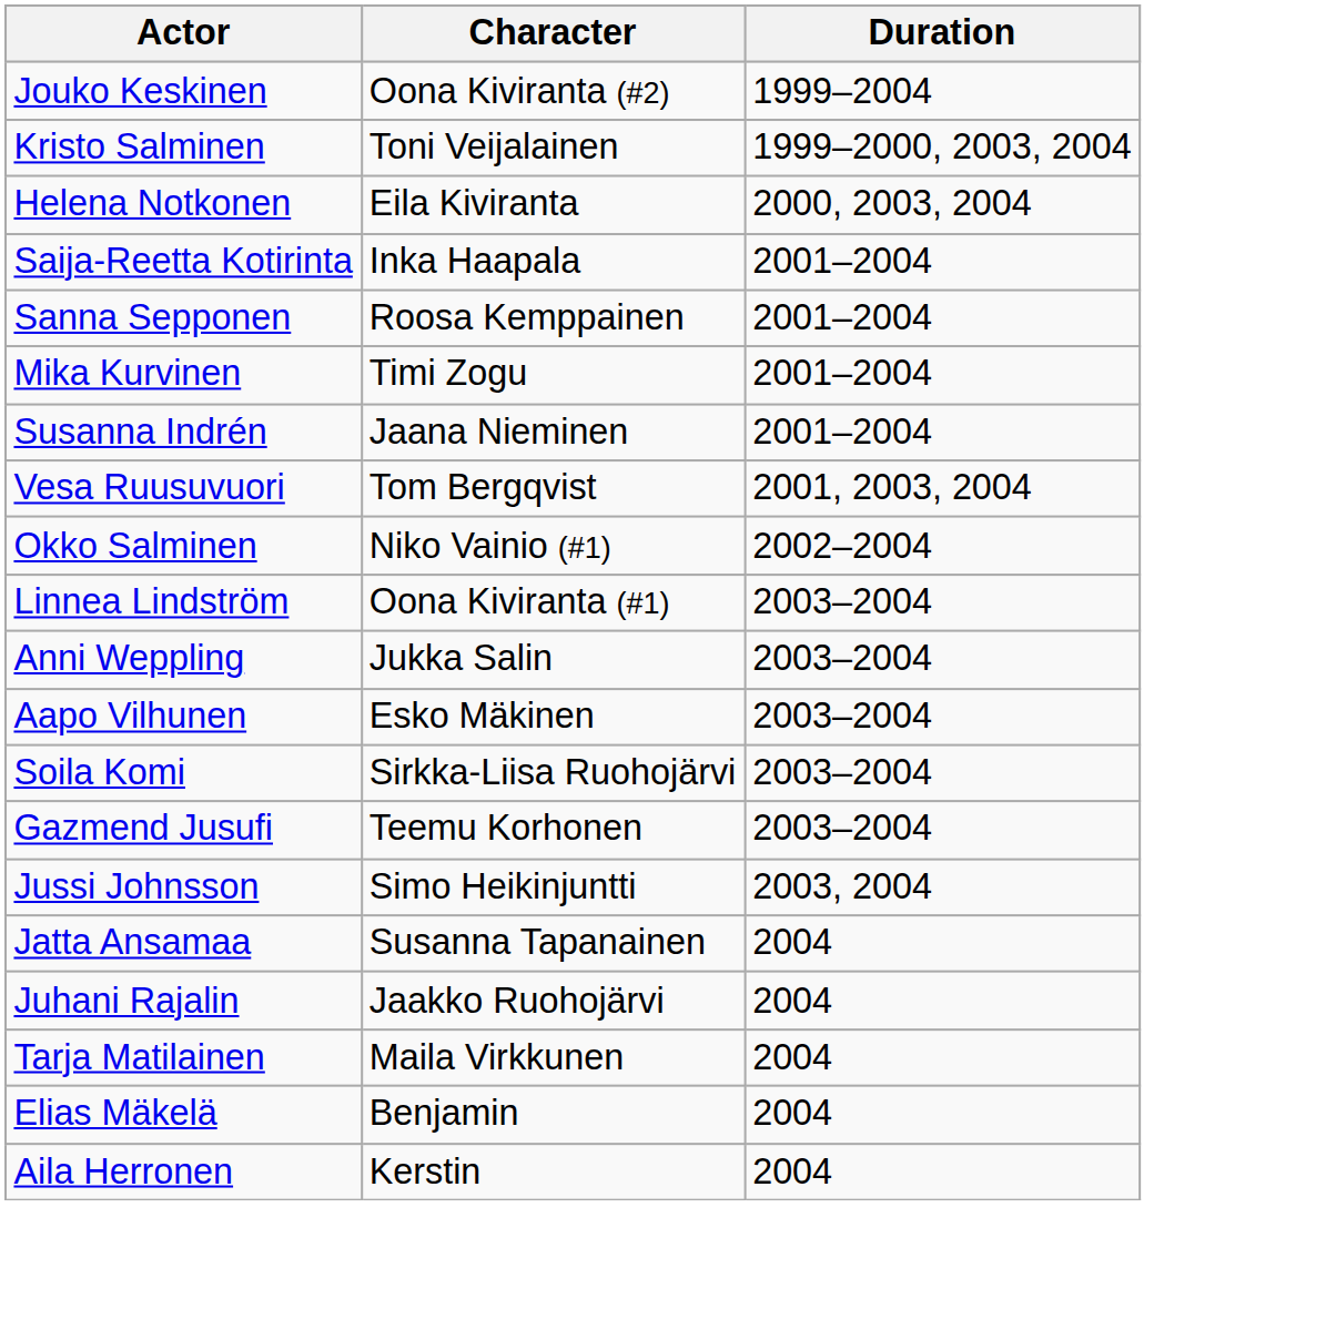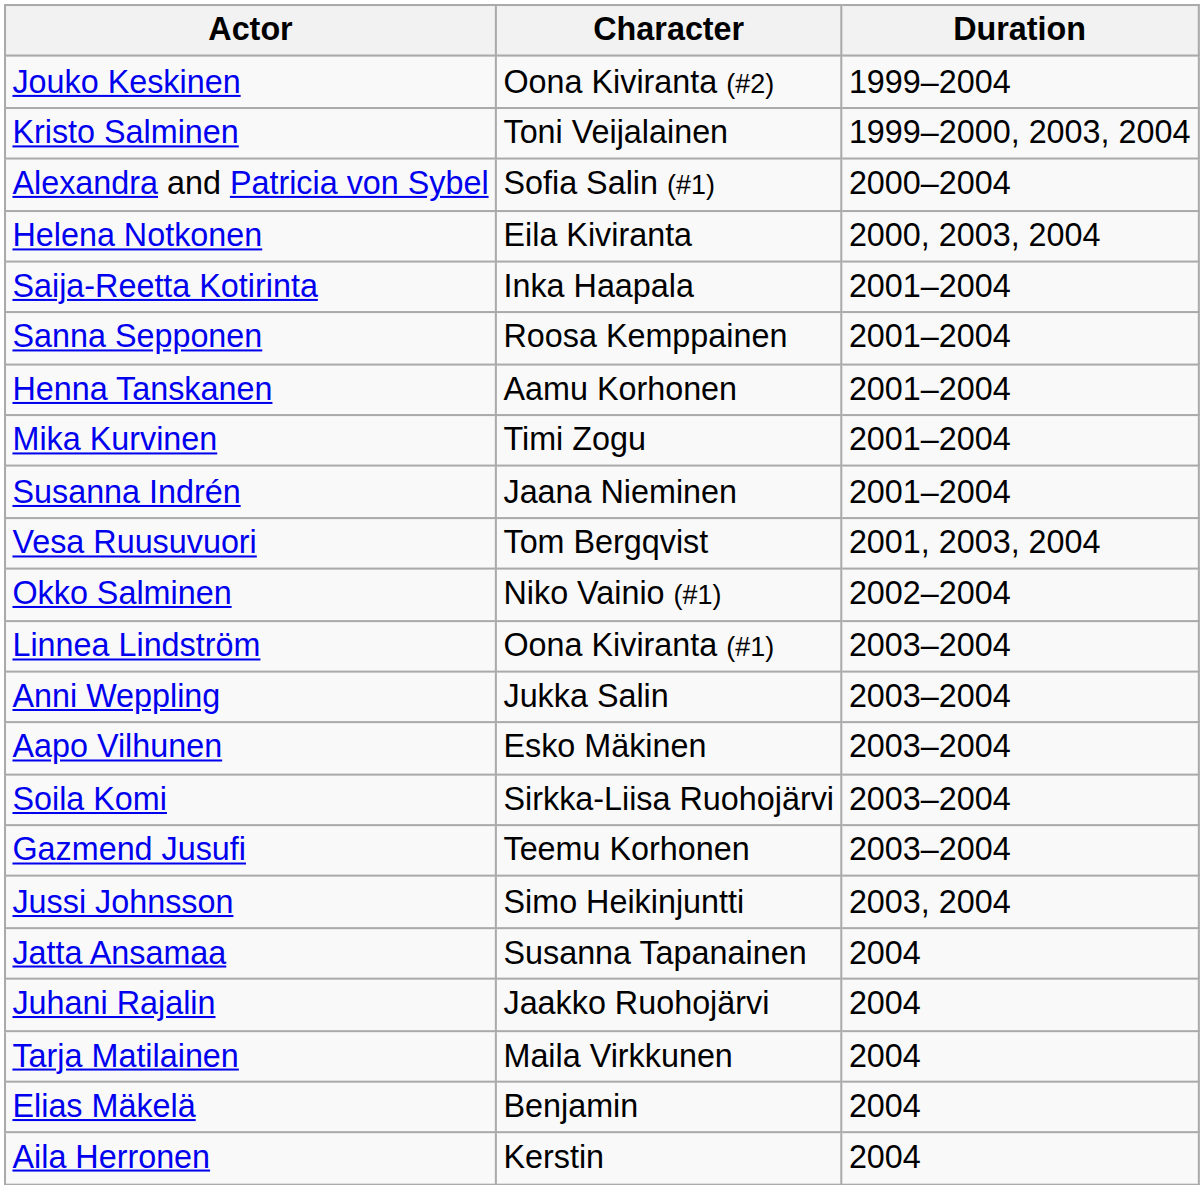 <table class="wikitable" sortable>
 <tr bgcolor="#CCCCCC">
 <th>Actor</th>
 <th>Character</th>
 <th>Duration</th>
 </tr>
 <tr>
 <td><a href='#'>Jouko Keskinen</a></td>
 <td>Oona Kiviranta <small>(#2)</small></td>
 <td>1999–2004</td>
 </tr>
 <tr>
 <td><a href='#'>Kristo Salminen</a></td>
 <td>Toni Veijalainen</td>
 <td>1999–2000, 2003, 2004</td>
 </tr>
 <tr>
+<td><a href='#'>Alexandra</a> and <a href='#'>Patricia von Sybel</a></td>
+<td>Sofia Salin <small>(#1)</small></td>
+<td>2000–2004</td>
+</tr>
+<tr>
 <td><a href='#'>Helena Notkonen</a></td>
 <td>Eila Kiviranta</td>
 <td>2000, 2003, 2004</td>
 </tr>
 <tr>
 <td><a href='#'>Saija-Reetta Kotirinta</a></td>
 <td>Inka Haapala</td>
 <td>2001–2004</td>
 </tr>
 <tr>
 <td><a href='#'>Sanna Sepponen</a></td>
 <td>Roosa Kemppainen</td>
+<td>2001–2004</td>
+</tr>
+<tr>
+<td><a href='#'>Henna Tanskanen</a></td>
+<td>Aamu Korhonen</td>
 <td>2001–2004</td>
 </tr>
 <tr>
 <td><a href='#'>Mika Kurvinen</a></td>
 <td>Timi Zogu</td>
 <td>2001–2004</td>
 </tr>
 <tr>
 <td><a href='#'>Susanna Indrén</a></td>
 <td>Jaana Nieminen</td>
 <td>2001–2004</td>
 </tr>
 <tr>
 <td><a href='#'>Vesa Ruusuvuori</a></td>
 <td>Tom Bergqvist</td>
 <td>2001, 2003, 2004</td>
 </tr>
 <tr>
 <td><a href='#'>Okko Salminen</a></td>
 <td>Niko Vainio <small>(#1)</small></td>
 <td>2002–2004</td>
 </tr>
 <tr>
 <td><a href='#'>Linnea Lindström</a></td>
 <td>Oona Kiviranta <small>(#1)</small></td>
 <td>2003–2004</td>
 </tr>
 <tr>
 <td><a href='#'>Anni Weppling</a></td>
 <td>Jukka Salin</td>
 <td>2003–2004</td>
 </tr>
 <tr>
 <td><a href='#'>Aapo Vilhunen</a></td>
 <td>Esko Mäkinen</td>
 <td>2003–2004</td>
 </tr>
 <tr>
 <td><a href='#'>Soila Komi</a></td>
 <td>Sirkka-Liisa Ruohojärvi</td>
 <td>2003–2004</td>
 </tr>
 <tr>
 <td><a href='#'>Gazmend Jusufi</a></td>
 <td>Teemu Korhonen</td>
 <td>2003–2004</td>
 </tr>
 <tr>
 <td><a href='#'>Jussi Johnsson</a></td>
 <td>Simo Heikinjuntti</td>
 <td>2003, 2004</td>
 </tr>
 <tr>
 <td><a href='#'>Jatta Ansamaa</a></td>
 <td>Susanna Tapanainen</td>
 <td>2004</td>
 </tr>
 <tr>
 <td><a href='#'>Juhani Rajalin</a></td>
 <td>Jaakko Ruohojärvi</td>
 <td>2004</td>
 </tr>
 <tr>
 <td><a href='#'>Tarja Matilainen</a></td>
 <td>Maila Virkkunen</td>
 <td>2004</td>
 </tr>
 <tr>
 <td><a href='#'>Elias Mäkelä</a></td>
 <td>Benjamin</td>
 <td>2004</td>
 </tr>
 <tr>
 <td><a href='#'>Aila Herronen</a></td>
 <td>Kerstin</td>
 <td>2004</td>
 </tr>
 </table>
